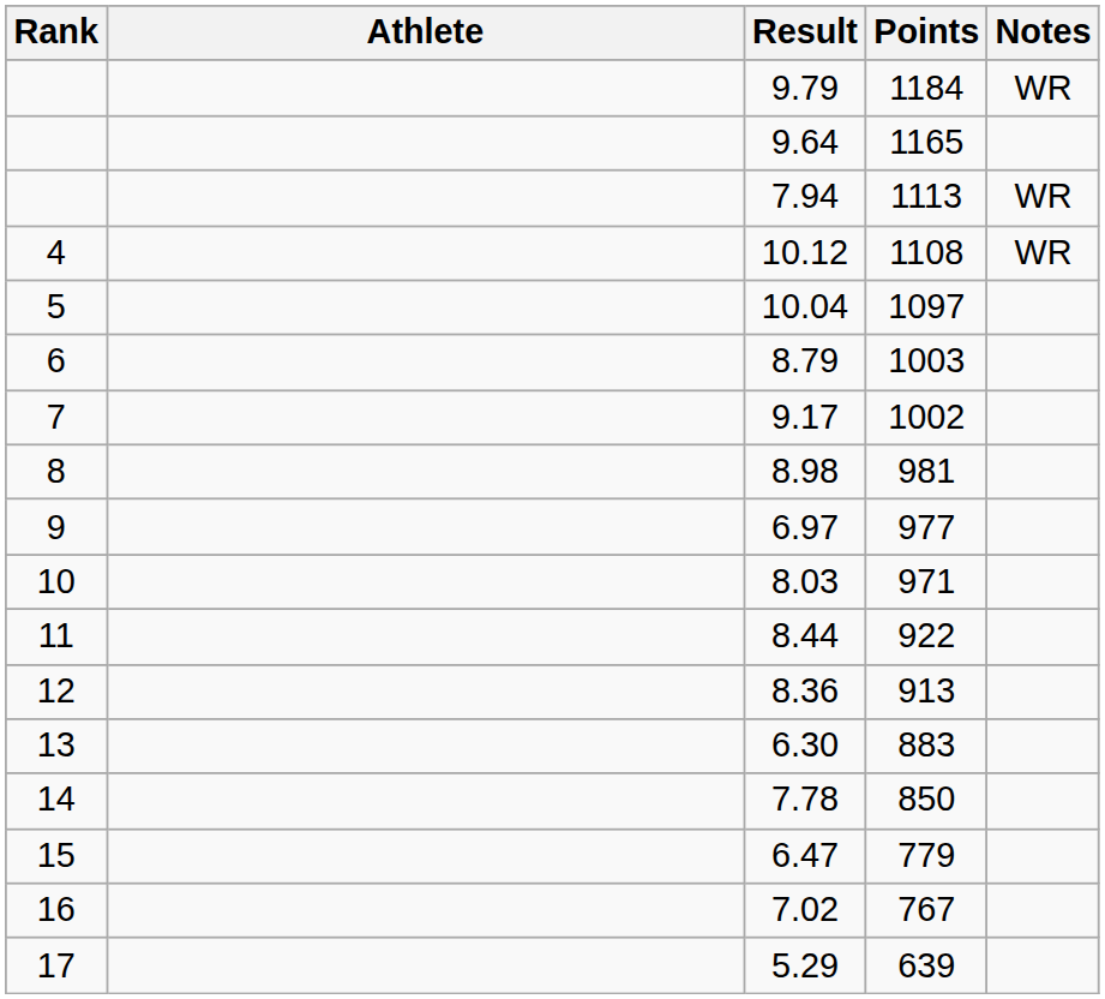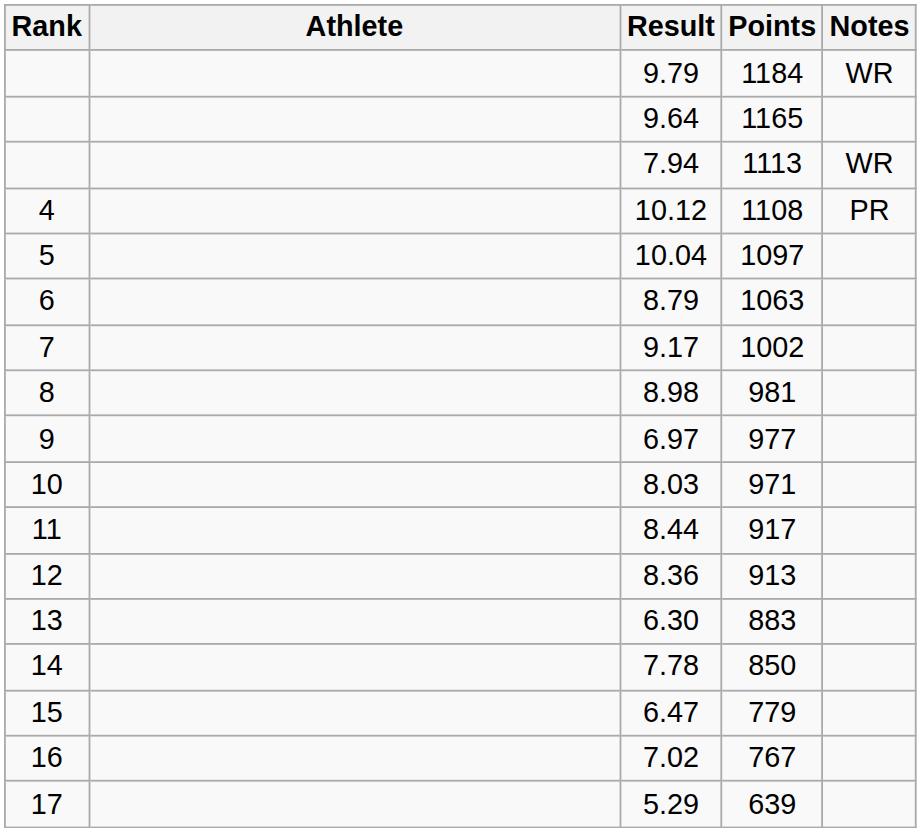 <table class="wikitable" style="text-align:center">
 <tr>
 <th>Rank</th>
 <th Style="width:18em">Athlete</th>
 <th>Result</th>
 <th>Points</th>
 <th>Notes</th>
 </tr>
 <tr>
 <td></td>
 <td style="text-align:left"></td>
 <td>9.79</td>
 <td>1184</td>
 <td>WR</td>
 </tr>
 <tr>
 <td></td>
 <td style="text-align:left"></td>
 <td>9.64</td>
 <td>1165</td>
 <td></td>
 </tr>
 <tr>
 <td></td>
 <td style="text-align:left"></td>
 <td>7.94</td>
 <td>1113</td>
 <td>WR</td>
 </tr>
 <tr>
 <td>4</td>
 <td style="text-align:left"></td>
 <td>10.12</td>
 <td>1108</td>
-<td>WR</td>
+<td>PR</td>
 </tr>
 <tr>
 <td>5</td>
 <td style="text-align:left"></td>
 <td>10.04</td>
 <td>1097</td>
 <td></td>
 </tr>
 <tr>
 <td>6</td>
 <td style="text-align:left"></td>
 <td>8.79</td>
-<td>1003</td>
+<td>1063</td>
 <td></td>
 </tr>
 <tr>
 <td>7</td>
 <td style="text-align:left"></td>
 <td>9.17</td>
 <td>1002</td>
 <td></td>
 </tr>
 <tr>
 <td>8</td>
 <td style="text-align:left"></td>
 <td>8.98</td>
 <td>981</td>
 <td></td>
 </tr>
 <tr>
 <td>9</td>
 <td style="text-align:left"></td>
 <td>6.97</td>
 <td>977</td>
 <td></td>
 </tr>
 <tr>
 <td>10</td>
 <td style="text-align:left"></td>
 <td>8.03</td>
 <td>971</td>
 <td></td>
 </tr>
 <tr>
 <td>11</td>
 <td style="text-align:left"></td>
 <td>8.44</td>
-<td>922</td>
+<td>917</td>
 <td></td>
 </tr>
 <tr>
 <td>12</td>
 <td style="text-align:left"></td>
 <td>8.36</td>
 <td>913</td>
 <td></td>
 </tr>
 <tr>
 <td>13</td>
 <td style="text-align:left"></td>
 <td>6.30</td>
 <td>883</td>
 <td></td>
 </tr>
 <tr>
 <td>14</td>
 <td style="text-align:left"></td>
 <td>7.78</td>
 <td>850</td>
 <td></td>
 </tr>
 <tr>
 <td>15</td>
 <td style="text-align:left"></td>
 <td>6.47</td>
 <td>779</td>
 <td></td>
 </tr>
 <tr>
 <td>16</td>
 <td style="text-align:left"></td>
 <td>7.02</td>
 <td>767</td>
 <td></td>
 </tr>
 <tr>
 <td>17</td>
 <td style="text-align:left"></td>
 <td>5.29</td>
 <td>639</td>
 <td></td>
 </tr>
 </table>
